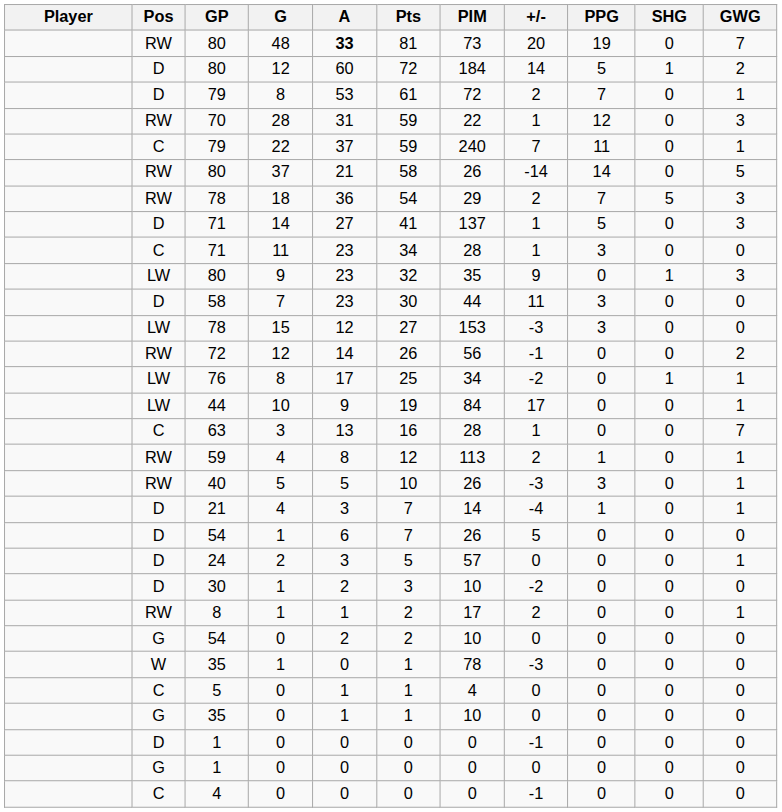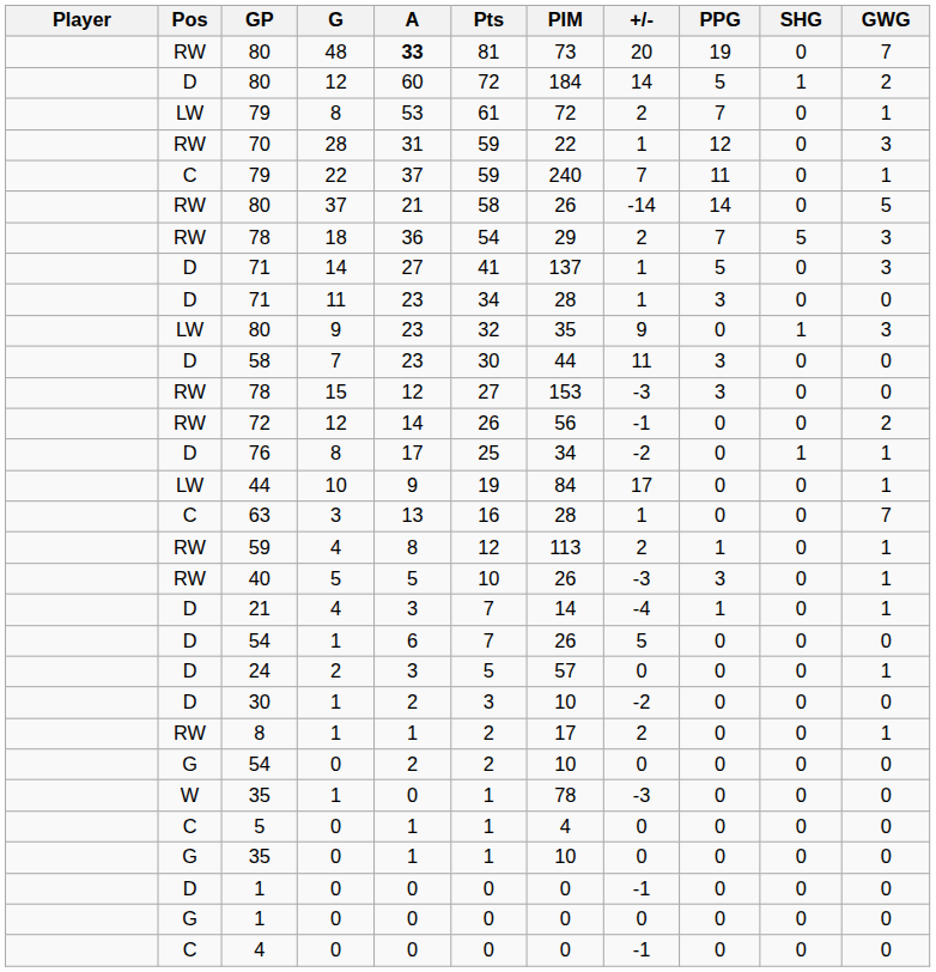 <table class="wikitable sortable" width="60%">
 <tr ALIGN="center">
 <th bgcolor="#DDDDFF" width="10%">Player</th>
 <th bgcolor="#DDDDFF" width="3%" title="Position">Pos</th>
 <th bgcolor="#DDDDFF" width="5%" title="Games played">GP</th>
 <th bgcolor="#DDDDFF" width="5%" title="Goals">G</th>
 <th bgcolor="#DDDDFF" width="5%" title="Assists">A</th>
 <th bgcolor="#DDDDFF" width="5%" title="Points">Pts</th>
 <th bgcolor="#DDDDFF" width="5%" title="Penalties in Minutes">PIM</th>
 <th bgcolor="#DDDDFF" width="5%" title="Plus/Minus">+/-</th>
 <th bgcolor="#DDDDFF" width="5%" title="Power Play Goals">PPG</th>
 <th bgcolor="#DDDDFF" width="5%" title="Short-handed Goals">SHG</th>
 <th bgcolor="#DDDDFF" width="5%" title="Game-winning Goals">GWG</th>
 </tr>
 <tr align="center">
 <td align="right"></td>
 <td>RW</td>
 <td>80</td>
 <td>48</td>
 <td><strong>33</strong></td>
 <td>81</td>
 <td>73</td>
 <td>20</td>
 <td>19</td>
 <td>0</td>
 <td>7</td>
 </tr>
 <tr align="center">
 <td align="right"></td>
 <td>D</td>
 <td>80</td>
 <td>12</td>
 <td>60</td>
 <td>72</td>
 <td>184</td>
 <td>14</td>
 <td>5</td>
 <td>1</td>
 <td>2</td>
 </tr>
 <tr align="center">
 <td align="right"></td>
-<td>D</td>
+<td>LW</td>
 <td>79</td>
 <td>8</td>
 <td>53</td>
 <td>61</td>
 <td>72</td>
 <td>2</td>
 <td>7</td>
 <td>0</td>
 <td>1</td>
 </tr>
 <tr align="center">
 <td align="right"></td>
 <td>RW</td>
 <td>70</td>
 <td>28</td>
 <td>31</td>
 <td>59</td>
 <td>22</td>
 <td>1</td>
 <td>12</td>
 <td>0</td>
 <td>3</td>
 </tr>
 <tr align="center">
 <td align="right"></td>
 <td>C</td>
 <td>79</td>
 <td>22</td>
 <td>37</td>
 <td>59</td>
 <td>240</td>
 <td>7</td>
 <td>11</td>
 <td>0</td>
 <td>1</td>
 </tr>
 <tr align="center">
 <td align="right"></td>
 <td>RW</td>
 <td>80</td>
 <td>37</td>
 <td>21</td>
 <td>58</td>
 <td>26</td>
 <td>-14</td>
 <td>14</td>
 <td>0</td>
 <td>5</td>
 </tr>
 <tr align="center">
 <td align="right"></td>
 <td>RW</td>
 <td>78</td>
 <td>18</td>
 <td>36</td>
 <td>54</td>
 <td>29</td>
 <td>2</td>
 <td>7</td>
 <td>5</td>
 <td>3</td>
 </tr>
 <tr align="center">
 <td align="right"></td>
 <td>D</td>
 <td>71</td>
 <td>14</td>
 <td>27</td>
 <td>41</td>
 <td>137</td>
 <td>1</td>
 <td>5</td>
 <td>0</td>
 <td>3</td>
 </tr>
 <tr align="center">
 <td align="right"></td>
-<td>C</td>
+<td>D</td>
 <td>71</td>
 <td>11</td>
 <td>23</td>
 <td>34</td>
 <td>28</td>
 <td>1</td>
 <td>3</td>
 <td>0</td>
 <td>0</td>
 </tr>
 <tr align="center">
 <td align="right"></td>
 <td>LW</td>
 <td>80</td>
 <td>9</td>
 <td>23</td>
 <td>32</td>
 <td>35</td>
 <td>9</td>
 <td>0</td>
 <td>1</td>
 <td>3</td>
 </tr>
 <tr align="center">
 <td align="right"></td>
 <td>D</td>
 <td>58</td>
 <td>7</td>
 <td>23</td>
 <td>30</td>
 <td>44</td>
 <td>11</td>
 <td>3</td>
 <td>0</td>
 <td>0</td>
 </tr>
 <tr align="center">
 <td align="right"></td>
-<td>LW</td>
+<td>RW</td>
 <td>78</td>
 <td>15</td>
 <td>12</td>
 <td>27</td>
 <td>153</td>
 <td>-3</td>
 <td>3</td>
 <td>0</td>
 <td>0</td>
 </tr>
 <tr align="center">
 <td align="right"></td>
 <td>RW</td>
 <td>72</td>
 <td>12</td>
 <td>14</td>
 <td>26</td>
 <td>56</td>
 <td>-1</td>
 <td>0</td>
 <td>0</td>
 <td>2</td>
 </tr>
 <tr align="center">
 <td align="right"></td>
-<td>LW</td>
+<td>D</td>
 <td>76</td>
 <td>8</td>
 <td>17</td>
 <td>25</td>
 <td>34</td>
 <td>-2</td>
 <td>0</td>
 <td>1</td>
 <td>1</td>
 </tr>
 <tr align="center">
 <td align="right"></td>
 <td>LW</td>
 <td>44</td>
 <td>10</td>
 <td>9</td>
 <td>19</td>
 <td>84</td>
 <td>17</td>
 <td>0</td>
 <td>0</td>
 <td>1</td>
 </tr>
 <tr align="center">
 <td align="right"></td>
 <td>C</td>
 <td>63</td>
 <td>3</td>
 <td>13</td>
 <td>16</td>
 <td>28</td>
 <td>1</td>
 <td>0</td>
 <td>0</td>
 <td>7</td>
 </tr>
 <tr align="center">
 <td align="right"></td>
 <td>RW</td>
 <td>59</td>
 <td>4</td>
 <td>8</td>
 <td>12</td>
 <td>113</td>
 <td>2</td>
 <td>1</td>
 <td>0</td>
 <td>1</td>
 </tr>
 <tr align="center">
 <td align="right"></td>
 <td>RW</td>
 <td>40</td>
 <td>5</td>
 <td>5</td>
 <td>10</td>
 <td>26</td>
 <td>-3</td>
 <td>3</td>
 <td>0</td>
 <td>1</td>
 </tr>
 <tr align="center">
 <td align="right"></td>
 <td>D</td>
 <td>21</td>
 <td>4</td>
 <td>3</td>
 <td>7</td>
 <td>14</td>
 <td>-4</td>
 <td>1</td>
 <td>0</td>
 <td>1</td>
 </tr>
 <tr align="center">
 <td align="right"></td>
 <td>D</td>
 <td>54</td>
 <td>1</td>
 <td>6</td>
 <td>7</td>
 <td>26</td>
 <td>5</td>
 <td>0</td>
 <td>0</td>
 <td>0</td>
 </tr>
 <tr align="center">
 <td align="right"></td>
 <td>D</td>
 <td>24</td>
 <td>2</td>
 <td>3</td>
 <td>5</td>
 <td>57</td>
 <td>0</td>
 <td>0</td>
 <td>0</td>
 <td>1</td>
 </tr>
 <tr align="center">
 <td align="right"></td>
 <td>D</td>
 <td>30</td>
 <td>1</td>
 <td>2</td>
 <td>3</td>
 <td>10</td>
 <td>-2</td>
 <td>0</td>
 <td>0</td>
 <td>0</td>
 </tr>
 <tr align="center">
 <td align="right"></td>
 <td>RW</td>
 <td>8</td>
 <td>1</td>
 <td>1</td>
 <td>2</td>
 <td>17</td>
 <td>2</td>
 <td>0</td>
 <td>0</td>
 <td>1</td>
 </tr>
 <tr align="center">
 <td align="right"></td>
 <td>G</td>
 <td>54</td>
 <td>0</td>
 <td>2</td>
 <td>2</td>
 <td>10</td>
 <td>0</td>
 <td>0</td>
 <td>0</td>
 <td>0</td>
 </tr>
 <tr align="center">
 <td align="right"></td>
 <td>W</td>
 <td>35</td>
 <td>1</td>
 <td>0</td>
 <td>1</td>
 <td>78</td>
 <td>-3</td>
 <td>0</td>
 <td>0</td>
 <td>0</td>
 </tr>
 <tr align="center">
 <td align="right"></td>
 <td>C</td>
 <td>5</td>
 <td>0</td>
 <td>1</td>
 <td>1</td>
 <td>4</td>
 <td>0</td>
 <td>0</td>
 <td>0</td>
 <td>0</td>
 </tr>
 <tr align="center">
 <td align="right"></td>
 <td>G</td>
 <td>35</td>
 <td>0</td>
 <td>1</td>
 <td>1</td>
 <td>10</td>
 <td>0</td>
 <td>0</td>
 <td>0</td>
 <td>0</td>
 </tr>
 <tr align="center">
 <td align="right"></td>
 <td>D</td>
 <td>1</td>
 <td>0</td>
 <td>0</td>
 <td>0</td>
 <td>0</td>
 <td>-1</td>
 <td>0</td>
 <td>0</td>
 <td>0</td>
 </tr>
 <tr align="center">
 <td align="right"></td>
 <td>G</td>
 <td>1</td>
 <td>0</td>
 <td>0</td>
 <td>0</td>
 <td>0</td>
 <td>0</td>
 <td>0</td>
 <td>0</td>
 <td>0</td>
 </tr>
 <tr align="center">
 <td align="right"></td>
 <td>C</td>
 <td>4</td>
 <td>0</td>
 <td>0</td>
 <td>0</td>
 <td>0</td>
 <td>-1</td>
 <td>0</td>
 <td>0</td>
 <td>0</td>
 </tr>
 </table>
